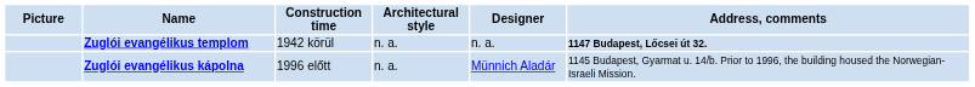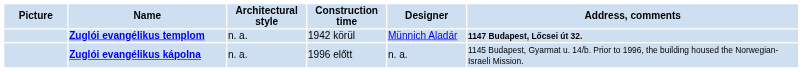 <table width="100%">
 <tr>
 <th bgcolor="#CEDFF2" width="8%">Picture</th>
 <th bgcolor="#CEDFF2" width="20%">Name</th>
+<th bgcolor="#CEDFF2" width="10%">Architectural style</th>
 <th bgcolor="#CEDFF2" width="10%">Construction time</th>
-<th bgcolor="#CEDFF2" width="10%">Architectural style</th>
 <th bgcolor="#CEDFF2" width="10%">Designer</th>
 <th bgcolor="#CEDFF2" width="42%">Address, comments</th>
 </tr>
 <tr>
 <td bgcolor="#CEDFF2"></td>
 <td bgcolor="#CEDFF2"><strong><a href='#'>Zuglói evangélikus templom</a></strong></td>
+<td bgcolor="#CEDFF2">n. a.</td>
 <td bgcolor="#CEDFF2">1942 körül</td>
-<td bgcolor="#CEDFF2">n. a.</td>
-<td bgcolor="#CEDFF2">n. a.</td>
+<td bgcolor="#CEDFF2"><a href='#'>Münnich Aladár</a></td>
 <td bgcolor="#CEDFF2"><strong><small>1147 Budapest, Lőcsei út 32. </small></strong></td>
 </tr>
 <tr>
 <td bgcolor="#CEDFF2"></td>
 <td bgcolor="#CEDFF2"><strong><a href='#'>Zuglói evangélikus kápolna</a></strong></td>
+<td bgcolor="#CEDFF2">n. a.</td>
 <td bgcolor="#CEDFF2">1996 előtt</td>
 <td bgcolor="#CEDFF2">n. a.</td>
-<td bgcolor="#CEDFF2"><a href='#'>Münnich Aladár</a></td>
 <td bgcolor="#CEDFF2"><small>1145 Budapest, Gyarmat u. 14/b. Prior to 1996, the building housed the Norwegian-Israeli Mission.</small></td>
 </tr>
 </table>
